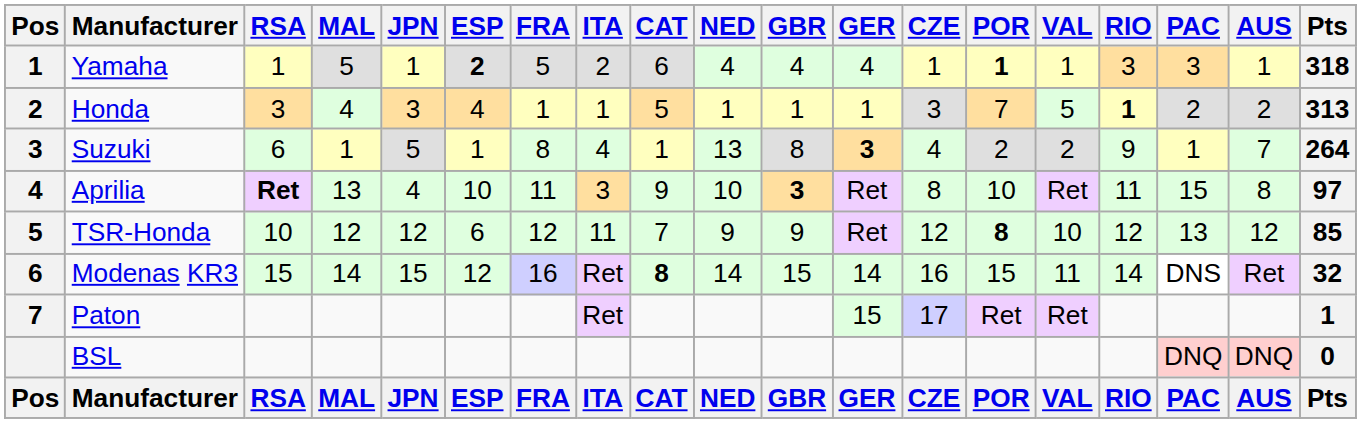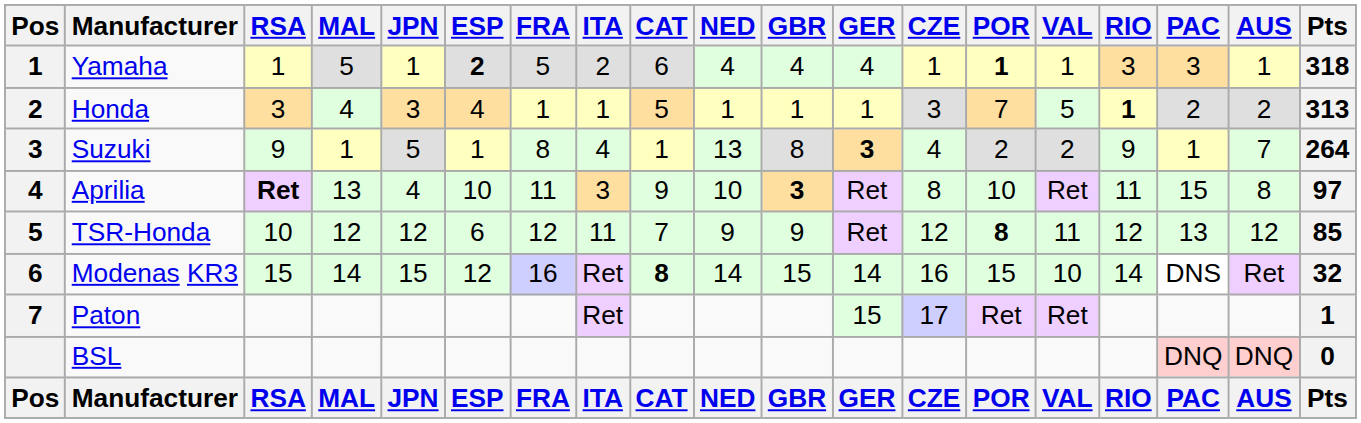 <table class="wikitable" style="font-size: 85%; text-align:center">
 <tr valign="top">
 <th valign="middle">Pos</th>
 <th valign="middle">Manufacturer</th>
 <th><a href='#'>RSA</a><br></th>
 <th><a href='#'>MAL</a><br></th>
 <th><a href='#'>JPN</a><br></th>
 <th><a href='#'>ESP</a><br></th>
 <th><a href='#'>FRA</a><br></th>
 <th><a href='#'>ITA</a><br></th>
 <th><a href='#'>CAT</a><br></th>
 <th><a href='#'>NED</a><br></th>
 <th><a href='#'>GBR</a><br></th>
 <th><a href='#'>GER</a><br></th>
 <th><a href='#'>CZE</a><br></th>
 <th><a href='#'>POR</a><br></th>
 <th><a href='#'>VAL</a><br></th>
 <th><a href='#'>RIO</a><br></th>
 <th><a href='#'>PAC</a><br></th>
 <th><a href='#'>AUS</a><br></th>
 <th valign="middle">Pts</th>
 </tr>
 <tr>
 <th>1</th>
 <td align="left"> <a href='#'>Yamaha</a></td>
 <td style="background:#ffffbf;">1</td>
 <td style="background:#dfdfdf;">5</td>
 <td style="background:#ffffbf;">1</td>
 <td style="background:#dfdfdf;"><strong>2</strong></td>
 <td style="background:#dfdfdf;">5</td>
 <td style="background:#dfdfdf;">2</td>
 <td style="background:#dfdfdf;">6</td>
 <td style="background:#dfffdf;">4</td>
 <td style="background:#dfffdf;">4</td>
 <td style="background:#dfffdf;">4</td>
 <td style="background:#ffffbf;">1</td>
 <td style="background:#ffffbf;"><strong>1</strong></td>
 <td style="background:#ffffbf;">1</td>
 <td style="background:#ffdf9f;">3</td>
 <td style="background:#ffdf9f;">3</td>
 <td style="background:#ffffbf;">1</td>
 <th>318</th>
 </tr>
 <tr>
 <th>2</th>
 <td align="left"> <a href='#'>Honda</a></td>
 <td style="background:#ffdf9f;">3</td>
 <td style="background:#dfffdf;">4</td>
 <td style="background:#ffdf9f;">3</td>
 <td style="background:#ffdf9f;">4</td>
 <td style="background:#ffffbf;">1</td>
 <td style="background:#ffffbf;">1</td>
 <td style="background:#ffdf9f;">5</td>
 <td style="background:#ffffbf;">1</td>
 <td style="background:#ffffbf;">1</td>
 <td style="background:#ffffbf;">1</td>
 <td style="background:#dfdfdf;">3</td>
 <td style="background:#ffdf9f;">7</td>
 <td style="background:#dfffdf;">5</td>
 <td style="background:#ffffbf;"><strong>1</strong></td>
 <td style="background:#dfdfdf;">2</td>
 <td style="background:#dfdfdf;">2</td>
 <th>313</th>
 </tr>
 <tr>
 <th>3</th>
 <td align="left"> <a href='#'>Suzuki</a></td>
-<td style="background:#dfffdf;">6</td>
+<td style="background:#dfffdf;">9</td>
 <td style="background:#ffffbf;">1</td>
 <td style="background:#dfdfdf;">5</td>
 <td style="background:#ffffbf;">1</td>
 <td style="background:#dfffdf;">8</td>
 <td style="background:#dfffdf;">4</td>
 <td style="background:#ffffbf;">1</td>
 <td style="background:#dfffdf;">13</td>
 <td style="background:#dfdfdf;">8</td>
 <td style="background:#ffdf9f;"><strong>3</strong></td>
 <td style="background:#dfffdf;">4</td>
 <td style="background:#dfdfdf;">2</td>
 <td style="background:#dfdfdf;">2</td>
 <td style="background:#dfffdf;">9</td>
 <td style="background:#ffffbf;">1</td>
 <td style="background:#dfffdf;">7</td>
 <th>264</th>
 </tr>
 <tr>
 <th>4</th>
 <td align="left"> <a href='#'>Aprilia</a></td>
 <td style="background:#efcfff;"><strong>Ret</strong></td>
 <td style="background:#dfffdf;">13</td>
 <td style="background:#dfffdf;">4</td>
 <td style="background:#dfffdf;">10</td>
 <td style="background:#dfffdf;">11</td>
 <td style="background:#ffdf9f;">3</td>
 <td style="background:#dfffdf;">9</td>
 <td style="background:#dfffdf;">10</td>
 <td style="background:#ffdf9f;"><strong>3</strong></td>
 <td style="background:#efcfff;">Ret</td>
 <td style="background:#dfffdf;">8</td>
 <td style="background:#dfffdf;">10</td>
 <td style="background:#efcfff;">Ret</td>
 <td style="background:#dfffdf;">11</td>
 <td style="background:#dfffdf;">15</td>
 <td style="background:#dfffdf;">8</td>
 <th>97</th>
 </tr>
 <tr>
 <th>5</th>
 <td align="left"> <a href='#'>TSR-Honda</a></td>
 <td style="background:#dfffdf;">10</td>
 <td style="background:#dfffdf;">12</td>
 <td style="background:#dfffdf;">12</td>
 <td style="background:#dfffdf;">6</td>
 <td style="background:#dfffdf;">12</td>
 <td style="background:#dfffdf;">11</td>
 <td style="background:#dfffdf;">7</td>
 <td style="background:#dfffdf;">9</td>
 <td style="background:#dfffdf;">9</td>
 <td style="background:#efcfff;">Ret</td>
 <td style="background:#dfffdf;">12</td>
 <td style="background:#dfffdf;"><strong>8</strong></td>
-<td style="background:#dfffdf;">10</td>
+<td style="background:#dfffdf;">11</td>
 <td style="background:#dfffdf;">12</td>
 <td style="background:#dfffdf;">13</td>
 <td style="background:#dfffdf;">12</td>
 <th>85</th>
 </tr>
 <tr>
 <th>6</th>
 <td align="left"> <a href='#'>Modenas</a> <a href='#'>KR3</a></td>
 <td style="background:#dfffdf;">15</td>
 <td style="background:#dfffdf;">14</td>
 <td style="background:#dfffdf;">15</td>
 <td style="background:#dfffdf;">12</td>
 <td style="background:#cfcfff;">16</td>
 <td style="background:#efcfff;">Ret</td>
 <td style="background:#dfffdf;"><strong>8</strong></td>
 <td style="background:#dfffdf;">14</td>
 <td style="background:#dfffdf;">15</td>
 <td style="background:#dfffdf;">14</td>
 <td style="background:#dfffdf;">16</td>
 <td style="background:#dfffdf;">15</td>
-<td style="background:#dfffdf;">11</td>
+<td style="background:#dfffdf;">10</td>
 <td style="background:#dfffdf;">14</td>
 <td style="background:#FFFFFF;">DNS</td>
 <td style="background:#efcfff;">Ret</td>
 <th>32</th>
 </tr>
 <tr>
 <th>7</th>
 <td align="left"> <a href='#'>Paton</a></td>
 <td></td>
 <td></td>
 <td></td>
 <td></td>
 <td></td>
 <td style="background:#efcfff;">Ret</td>
 <td></td>
 <td></td>
 <td></td>
 <td style="background:#dfffdf;">15</td>
 <td style="background:#cfcfff;">17</td>
 <td style="background:#efcfff;">Ret</td>
 <td style="background:#efcfff;">Ret</td>
 <td></td>
 <td></td>
 <td></td>
 <th>1</th>
 </tr>
 <tr>
 <th></th>
 <td align="left"> <a href='#'>BSL</a></td>
 <td></td>
 <td></td>
 <td></td>
 <td></td>
 <td></td>
 <td></td>
 <td></td>
 <td></td>
 <td></td>
 <td></td>
 <td></td>
 <td></td>
 <td></td>
 <td></td>
 <td style="background:#ffcfcf;">DNQ</td>
 <td style="background:#ffcfcf;">DNQ</td>
 <th>0</th>
 </tr>
 <tr valign="top">
 <th valign="middle">Pos</th>
 <th valign="middle">Manufacturer</th>
 <th><a href='#'>RSA</a><br></th>
 <th><a href='#'>MAL</a><br></th>
 <th><a href='#'>JPN</a><br></th>
 <th><a href='#'>ESP</a><br></th>
 <th><a href='#'>FRA</a><br></th>
 <th><a href='#'>ITA</a><br></th>
 <th><a href='#'>CAT</a><br></th>
 <th><a href='#'>NED</a><br></th>
 <th><a href='#'>GBR</a><br></th>
 <th><a href='#'>GER</a><br></th>
 <th><a href='#'>CZE</a><br></th>
 <th><a href='#'>POR</a><br></th>
 <th><a href='#'>VAL</a><br></th>
 <th><a href='#'>RIO</a><br></th>
 <th><a href='#'>PAC</a><br></th>
 <th><a href='#'>AUS</a><br></th>
 <th valign="middle">Pts</th>
 </tr>
 </table>
